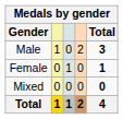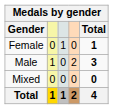 <table class=wikitable style=font-size:85%;float:right;text-align:center>
 <tr>
 <th colspan=5>Medals by gender</th>
 </tr>
 <tr>
 <th>Gender</th>
 <td bgcolor=F7F6A8></td>
 <td bgcolor=DCE5E5></td>
 <td bgcolor=FFDAB9></td>
 <th>Total</th>
 </tr>
 <tr>
+<td>Female</td>
+<td bgcolor=F7F6A8>0</td>
+<td bgcolor=DCE5E5>1</td>
+<td bgcolor=FFDAB9>0</td>
+<td><strong>1</strong></td>
+</tr>
+<tr>
 <td>Male</td>
 <td bgcolor=F7F6A8>1</td>
 <td bgcolor=DCE5E5>0</td>
 <td bgcolor=FFDAB9>2</td>
 <td><strong>3</strong></td>
-</tr>
-<tr>
-<td>Female</td>
-<td bgcolor=F7F6A8>0</td>
-<td bgcolor=DCE5E5>1</td>
-<td bgcolor=FFDAB9>0</td>
-<td><strong>1</strong></td>
 </tr>
 <tr>
 <td>Mixed</td>
 <td bgcolor=F7F6A8>0</td>
 <td bgcolor=DCE5E5>0</td>
 <td bgcolor=FFDAB9>0</td>
 <td><strong>0</strong></td>
 </tr>
 <tr>
 <th>Total</th>
 <th style=background:gold>1</th>
 <th style=background:silver>1</th>
 <th style=background:#c96>2</th>
 <th>4</th>
 </tr>
 </table>
